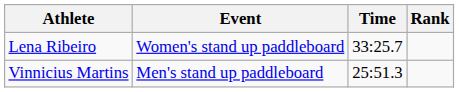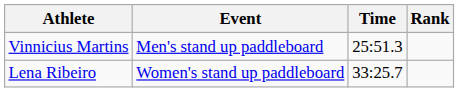 <table class=wikitable style=font-size:90%;text-align:center>
 <tr>
 <th>Athlete</th>
 <th>Event</th>
 <th>Time</th>
 <th>Rank</th>
 </tr>
 <tr>
+<td align=left><a href='#'>Vinnicius Martins</a></td>
+<td align=left><a href='#'>Men's stand up paddleboard</a></td>
+<td>25:51.3</td>
+<td></td>
+</tr>
+<tr>
 <td align=left><a href='#'>Lena Ribeiro</a></td>
 <td align=left><a href='#'>Women's stand up paddleboard</a></td>
 <td>33:25.7</td>
 <td></td>
 </tr>
-<tr>
-<td align=left><a href='#'>Vinnicius Martins</a></td>
-<td align=left><a href='#'>Men's stand up paddleboard</a></td>
-<td>25:51.3</td>
-<td></td>
-</tr>
 </table>
